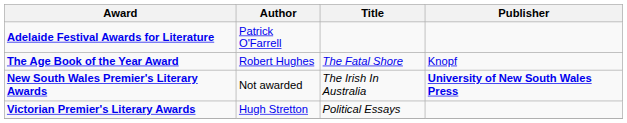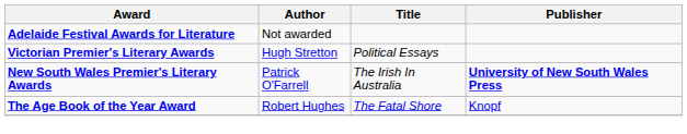 <table class="wikitable" width=100%>
 <tr>
 <th>Award</th>
 <th>Author</th>
 <th>Title</th>
 <th>Publisher</th>
 </tr>
 <tr>
 <td><strong><a href='#'>Adelaide Festival Awards for Literature</a></strong></td>
-<td><a href='#'>Patrick O'Farrell</a></td>
+<td>Not awarded</td>
 <td></td>
 <td></td>
+</tr>
+<tr>
+<td><strong><a href='#'>Victorian Premier's Literary Awards</a></strong></td>
+<td><a href='#'>Hugh Stretton</a></td>
+<td><em>Political Essays</em></td>
+<td></td>
+</tr>
+<tr>
+<td><strong><a href='#'>New South Wales Premier's Literary Awards</a></strong></td>
+<td><a href='#'>Patrick O'Farrell</a></td>
+<td><em>The Irish In Australia</em></td>
+<td><strong><a href='#'>University of New South Wales Press</a></strong></td>
 </tr>
 <tr>
 <td><strong><a href='#'>The Age Book of the Year Award</a></strong></td>
 <td><a href='#'>Robert Hughes</a></td>
 <td><em><a href='#'>The Fatal Shore</a></em></td>
 <td><a href='#'>Knopf</a></td>
 </tr>
 <tr>
-<td><strong><a href='#'>New South Wales Premier's Literary Awards</a></strong></td>
-<td>Not awarded</td>
-<td><em>The Irish In Australia</em></td>
-<td><strong><a href='#'>University of New South Wales Press</a></strong></td>
-</tr>
-<tr>
-<td><strong><a href='#'>Victorian Premier's Literary Awards</a></strong></td>
-<td><a href='#'>Hugh Stretton</a></td>
-<td><em>Political Essays</em></td>
-<td></td>
-</tr>
-<tr>
 </tr>
 </table>
